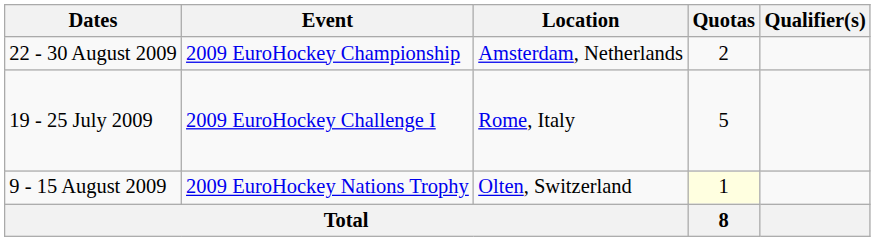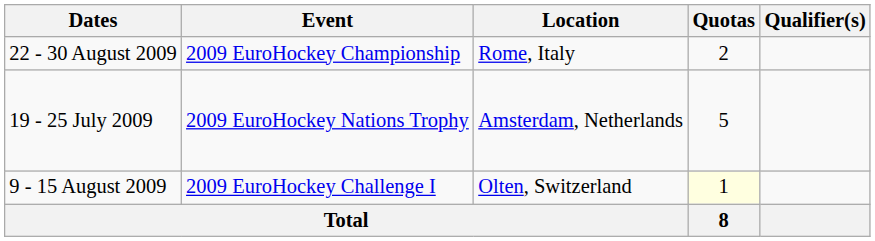 <table class=wikitable>
 <tr>
 <th>Dates</th>
 <th>Event</th>
 <th>Location</th>
 <th>Quotas</th>
 <th>Qualifier(s)</th>
 </tr>
 <tr>
 <td>22 - 30 August 2009</td>
 <td><a href='#'>2009 EuroHockey Championship</a></td>
-<td><a href='#'>Amsterdam</a>, Netherlands</td>
+<td><a href='#'>Rome</a>, Italy</td>
 <td align=center>2</td>
 <td> <br> </td>
 </tr>
 <tr>
 <td>19 - 25 July 2009</td>
-<td><a href='#'>2009 EuroHockey Challenge I</a></td>
-<td><a href='#'>Rome</a>, Italy</td>
+<td><a href='#'>2009 EuroHockey Nations Trophy</a></td>
+<td><a href='#'>Amsterdam</a>, Netherlands</td>
 <td align=center>5</td>
 <td> <br>  <br>  <br>  <br> </td>
 </tr>
 <tr>
 <td>9 - 15 August 2009</td>
-<td><a href='#'>2009 EuroHockey Nations Trophy</a></td>
+<td><a href='#'>2009 EuroHockey Challenge I</a></td>
 <td><a href='#'>Olten</a>, Switzerland</td>
 <td align=center style="background: lightyellow;">1</td>
 <td></td>
 </tr>
 <tr>
 <th colspan="3">Total</th>
 <th>8</th>
 <th></th>
 </tr>
 </table>
